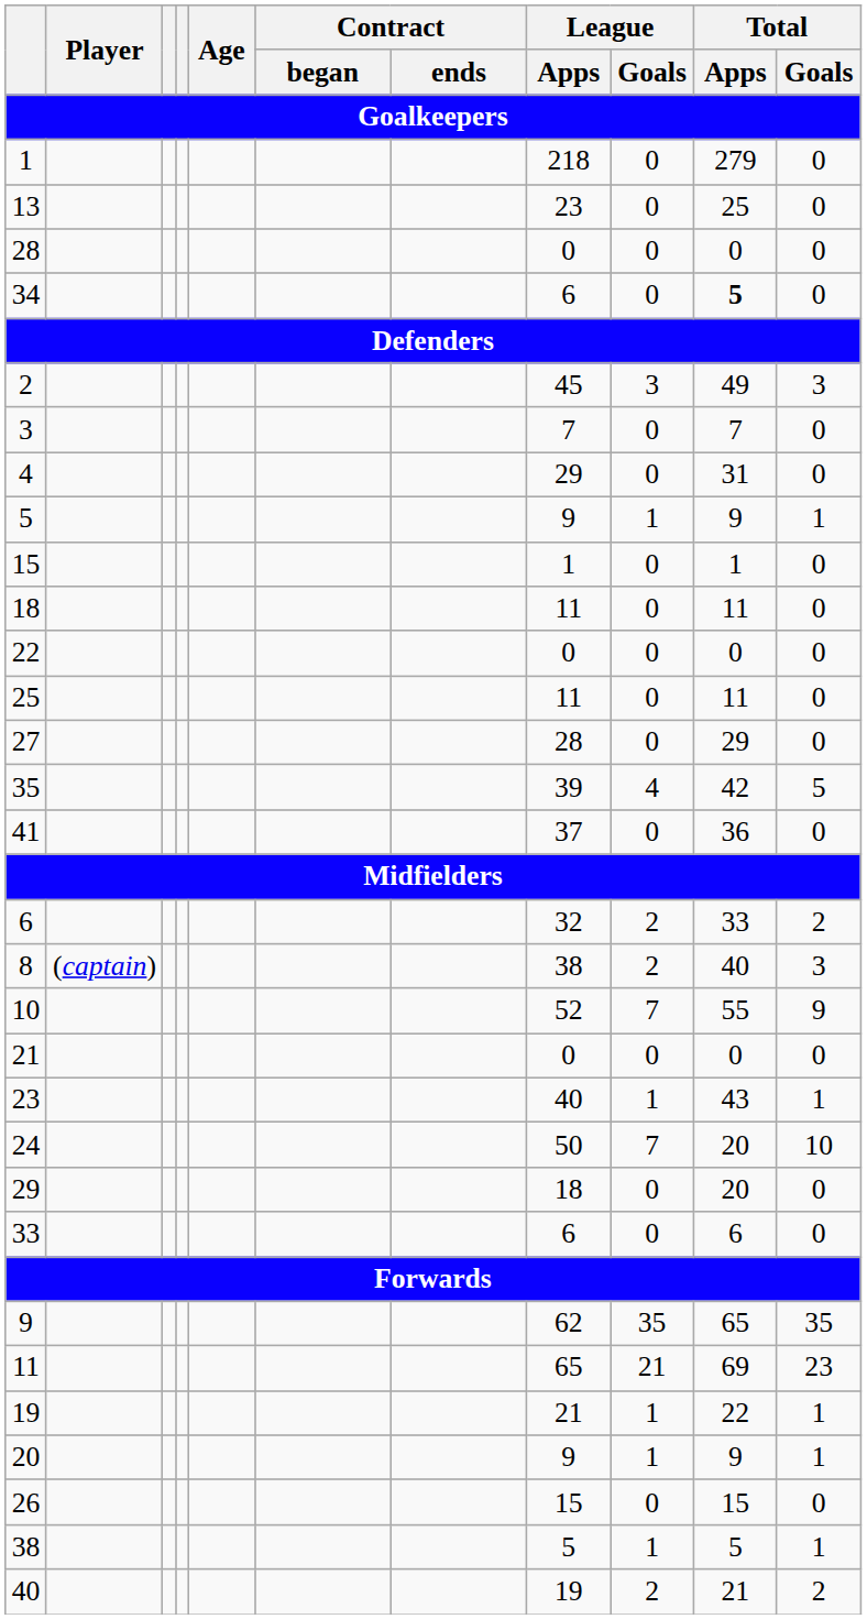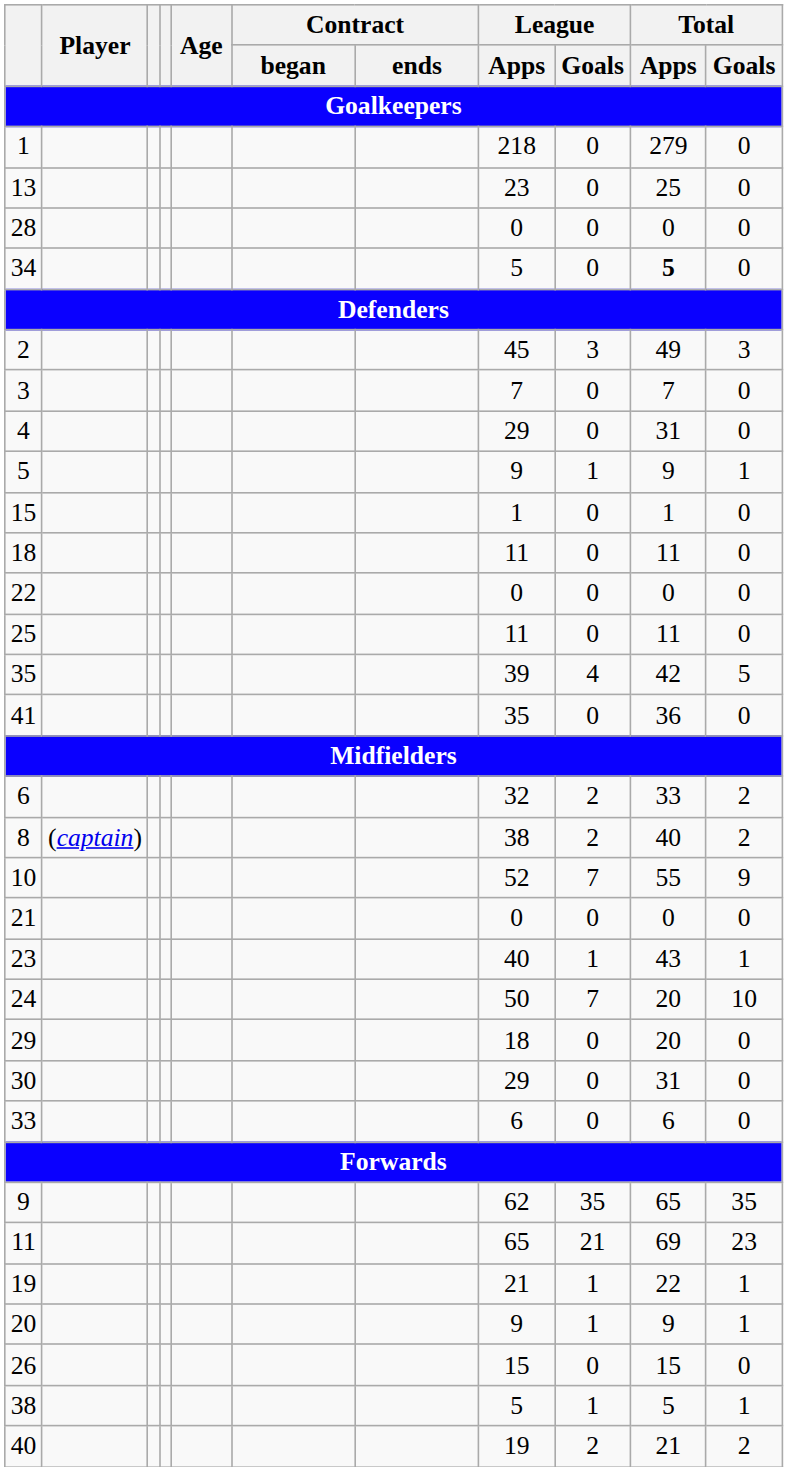 <table class="wikitable mw-datatable nowrap sortable" style="text-align:center">
 <tr>
 <th rowspan="2"></th>
 <th rowspan="2">Player</th>
 <th rowspan="2"></th>
 <th rowspan="2"></th>
 <th rowspan="2" width=30>Age</th>
 <th colspan="2">Contract</th>
 <th colspan="2">League</th>
 <th colspan="2">Total</th>
 </tr>
 <tr>
 <th width=70>began</th>
 <th width=70>ends</th>
 <th width=40>Apps</th>
 <th width=40>Goals</th>
 <th width=40>Apps</th>
 <th width=40>Goals</th>
 </tr>
 <tr class="sortbottom">
 <td colspan="11" style="background:#0a00ff; color:white "><strong>Goalkeepers</strong></td>
 </tr>
 <tr>
 <td>1</td>
 <td align="left"></td>
 <td></td>
 <td></td>
 <td></td>
 <td></td>
 <td></td>
 <td>218</td>
 <td>0</td>
 <td>279</td>
 <td>0</td>
 </tr>
 <tr>
 <td>13</td>
 <td align="left"></td>
 <td></td>
 <td></td>
 <td></td>
 <td></td>
 <td></td>
 <td>23</td>
 <td>0</td>
 <td>25</td>
 <td>0</td>
 </tr>
 <tr>
 <td>28</td>
 <td align="left"></td>
 <td></td>
 <td></td>
 <td></td>
 <td></td>
 <td></td>
 <td>0</td>
 <td>0</td>
 <td>0</td>
 <td>0</td>
 </tr>
 <tr>
 <td>34</td>
 <td align="left"></td>
 <td></td>
 <td></td>
 <td></td>
 <td></td>
 <td></td>
-<td>6</td>
+<td>5</td>
 <td>0</td>
 <td><strong>5</strong></td>
 <td>0</td>
 </tr>
 <tr class="sortbottom">
 <td colspan="11" style="background:#0a00ff; color:white "><strong>Defenders</strong></td>
 </tr>
 <tr>
 <td>2</td>
 <td align="left"></td>
 <td></td>
 <td></td>
 <td></td>
 <td></td>
 <td></td>
 <td>45</td>
 <td>3</td>
 <td>49</td>
 <td>3</td>
 </tr>
 <tr>
 <td>3</td>
 <td align="left"></td>
 <td></td>
 <td></td>
 <td></td>
 <td></td>
 <td></td>
 <td>7</td>
 <td>0</td>
 <td>7</td>
 <td>0</td>
 </tr>
 <tr>
 <td>4</td>
 <td align="left"></td>
 <td></td>
 <td></td>
 <td></td>
 <td></td>
 <td></td>
 <td>29</td>
 <td>0</td>
 <td>31</td>
 <td>0</td>
 </tr>
 <tr>
 <td>5</td>
 <td align="left"></td>
 <td></td>
 <td></td>
 <td></td>
 <td></td>
 <td></td>
 <td>9</td>
 <td>1</td>
 <td>9</td>
 <td>1</td>
 </tr>
 <tr>
 <td>15</td>
 <td align="left"></td>
 <td></td>
 <td></td>
 <td></td>
 <td></td>
 <td></td>
 <td>1</td>
 <td>0</td>
 <td>1</td>
 <td>0</td>
 </tr>
 <tr>
 <td>18</td>
 <td align="left"></td>
 <td></td>
 <td></td>
 <td></td>
 <td></td>
 <td></td>
 <td>11</td>
 <td>0</td>
 <td>11</td>
 <td>0</td>
 </tr>
 <tr>
 <td>22</td>
 <td align="left"></td>
 <td></td>
 <td></td>
 <td></td>
 <td></td>
 <td></td>
 <td>0</td>
 <td>0</td>
 <td>0</td>
 <td>0</td>
 </tr>
 <tr>
 <td>25</td>
 <td align="left"></td>
 <td></td>
 <td></td>
 <td></td>
 <td></td>
 <td></td>
 <td>11</td>
 <td>0</td>
 <td>11</td>
 <td>0</td>
 </tr>
 <tr>
-<td>27</td>
-<td align="left"></td>
-<td></td>
-<td></td>
-<td></td>
-<td></td>
-<td></td>
-<td>28</td>
-<td>0</td>
-<td>29</td>
-<td>0</td>
-</tr>
-<tr>
 <td>35</td>
 <td align="left"></td>
 <td></td>
 <td></td>
 <td></td>
 <td></td>
 <td></td>
 <td>39</td>
 <td>4</td>
 <td>42</td>
 <td>5</td>
 </tr>
 <tr>
 <td>41</td>
 <td align="left"></td>
 <td></td>
 <td></td>
 <td></td>
 <td></td>
 <td></td>
-<td>37</td>
+<td>35</td>
 <td>0</td>
 <td>36</td>
 <td>0</td>
 </tr>
 <tr class="sortbottom">
 <td colspan="11" style="background:#0a00ff; color:white "><strong>Midfielders</strong></td>
 </tr>
 <tr>
 <td>6</td>
 <td align="left"></td>
 <td></td>
 <td></td>
 <td></td>
 <td></td>
 <td></td>
 <td>32</td>
 <td>2</td>
 <td>33</td>
 <td>2</td>
 </tr>
 <tr>
 <td>8</td>
 <td align="left"> (<em><a href='#'>captain</a></em>)</td>
 <td></td>
 <td></td>
 <td></td>
 <td></td>
 <td></td>
 <td>38</td>
 <td>2</td>
 <td>40</td>
-<td>3</td>
+<td>2</td>
 </tr>
 <tr>
 <td>10</td>
 <td align="left"></td>
 <td></td>
 <td></td>
 <td></td>
 <td></td>
 <td></td>
 <td>52</td>
 <td>7</td>
 <td>55</td>
 <td>9</td>
 </tr>
 <tr>
 <td>21</td>
 <td align="left"></td>
 <td></td>
 <td></td>
 <td></td>
 <td></td>
 <td></td>
 <td>0</td>
 <td>0</td>
 <td>0</td>
 <td>0</td>
 </tr>
 <tr>
 <td>23</td>
 <td align="left"></td>
 <td></td>
 <td></td>
 <td></td>
 <td></td>
 <td></td>
 <td>40</td>
 <td>1</td>
 <td>43</td>
 <td>1</td>
 </tr>
 <tr>
 <td>24</td>
 <td align="left"></td>
 <td></td>
 <td></td>
 <td></td>
 <td></td>
 <td></td>
 <td>50</td>
 <td>7</td>
 <td>20</td>
 <td>10</td>
 </tr>
 <tr>
 <td>29</td>
 <td align="left"></td>
 <td></td>
 <td></td>
 <td></td>
 <td></td>
 <td></td>
 <td>18</td>
 <td>0</td>
 <td>20</td>
+<td>0</td>
+</tr>
+<tr>
+<td>30</td>
+<td align="left"></td>
+<td></td>
+<td></td>
+<td></td>
+<td></td>
+<td></td>
+<td>29</td>
+<td>0</td>
+<td>31</td>
 <td>0</td>
 </tr>
 <tr>
 <td>33</td>
 <td align="left"></td>
 <td></td>
 <td></td>
 <td></td>
 <td></td>
 <td></td>
 <td>6</td>
 <td>0</td>
 <td>6</td>
 <td>0</td>
 </tr>
 <tr class="sortbottom">
 <td colspan="11" style="background:#0a00ff; color:white "><strong>Forwards</strong></td>
 </tr>
 <tr>
 <td>9</td>
 <td align="left"></td>
 <td></td>
 <td></td>
 <td></td>
 <td></td>
 <td></td>
 <td>62</td>
 <td>35</td>
 <td>65</td>
 <td>35</td>
 </tr>
 <tr>
 <td>11</td>
 <td align="left"></td>
 <td></td>
 <td></td>
 <td></td>
 <td></td>
 <td></td>
 <td>65</td>
 <td>21</td>
 <td>69</td>
 <td>23</td>
 </tr>
 <tr>
 <td>19</td>
 <td align="left"></td>
 <td></td>
 <td></td>
 <td></td>
 <td></td>
 <td></td>
 <td>21</td>
 <td>1</td>
 <td>22</td>
 <td>1</td>
 </tr>
 <tr>
 <td>20</td>
 <td align="left"></td>
 <td></td>
 <td></td>
 <td></td>
 <td></td>
 <td></td>
 <td>9</td>
 <td>1</td>
 <td>9</td>
 <td>1</td>
 </tr>
 <tr>
 <td>26</td>
 <td align="left"></td>
 <td></td>
 <td></td>
 <td></td>
 <td></td>
 <td></td>
 <td>15</td>
 <td>0</td>
 <td>15</td>
 <td>0</td>
 </tr>
 <tr>
 <td>38</td>
 <td align="left"></td>
 <td></td>
 <td></td>
 <td></td>
 <td></td>
 <td></td>
 <td>5</td>
 <td>1</td>
 <td>5</td>
 <td>1</td>
 </tr>
 <tr>
 <td>40</td>
 <td align="left"></td>
 <td></td>
 <td></td>
 <td></td>
 <td></td>
 <td></td>
 <td>19</td>
 <td>2</td>
 <td>21</td>
 <td>2</td>
 </tr>
 </table>
